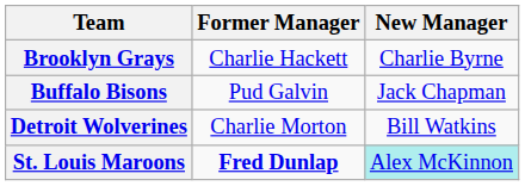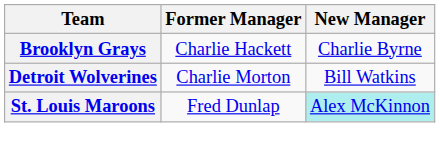 <table class="wikitable plainrowheaders" style="text-align:center;">
 <tr>
 <th scope="col">Team</th>
 <th scope="col">Former Manager</th>
 <th scope="col">New Manager</th>
 </tr>
 <tr>
 <th scope="row" style="text-align:center;"><a href='#'>Brooklyn Grays</a></th>
 <td><a href='#'>Charlie Hackett</a></td>
 <td><a href='#'>Charlie Byrne</a></td>
 </tr>
 <tr>
-<th scope="row" style="text-align:center;"><a href='#'>Buffalo Bisons</a></th>
-<td><a href='#'>Pud Galvin</a></td>
-<td><a href='#'>Jack Chapman</a></td>
-</tr>
-<tr>
 <th scope="row" style="text-align:center;"><a href='#'>Detroit Wolverines</a></th>
 <td><a href='#'>Charlie Morton</a></td>
 <td><a href='#'>Bill Watkins</a></td>
 </tr>
 <tr>
 <th scope="row" style="text-align:center;"><a href='#'>St. Louis Maroons</a></th>
-<td><strong><a href='#'>Fred Dunlap</a></strong></td>
+<td><a href='#'>Fred Dunlap</a></td>
 <td style="background: paleturquoise;"><a href='#'>Alex McKinnon</a></td>
 </tr>
 </table>
